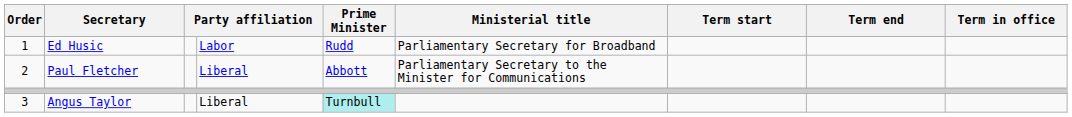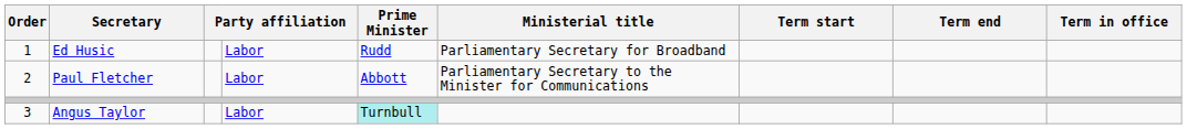 <table class="wikitable">
 <tr>
 <th width=5>Order</th>
 <th width=150>Secretary</th>
 <th width=150 colspan="2">Party affiliation</th>
 <th width=75>Prime Minister</th>
 <th width=300>Ministerial title</th>
 <th width=150>Term start</th>
 <th width=150>Term end</th>
 <th width=130>Term in office</th>
 </tr>
 <tr>
 <td align=center>1</td>
 <td><a href='#'>Ed Husic</a></td>
 <td></td>
 <td><a href='#'>Labor</a></td>
 <td><a href='#'>Rudd</a></td>
 <td>Parliamentary Secretary for Broadband</td>
 <td align=center></td>
 <td align=center></td>
 <td align=right></td>
 </tr>
 <tr>
 <td align=center>2</td>
 <td><a href='#'>Paul Fletcher</a></td>
 <td></td>
-<td><a href='#'>Liberal</a></td>
+<td><a href='#'>Labor</a></td>
 <td><a href='#'>Abbott</a></td>
 <td>Parliamentary Secretary to the Minister for Communications</td>
 <td align=center></td>
 <td align=center></td>
 <td align=right></td>
 </tr>
 <tr>
 <th colspan=9 style="background: #cccccc;"></th>
 </tr>
 <tr>
 <td align=center>3</td>
 <td><a href='#'>Angus Taylor</a></td>
 <td></td>
-<td>Liberal</td>
+<td><a href='#'>Labor</a></td>
 <td style="background: paleturquoise;">Turnbull</td>
 <td></td>
 <td align=center></td>
 <td align=center></td>
 <td align=right></td>
 </tr>
 </table>
